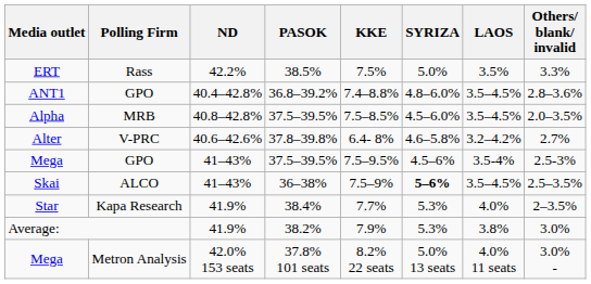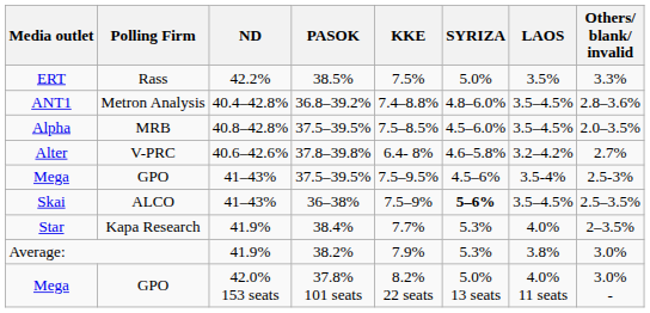 <table class=wikitable style=text-align:center>
 <tr>
 <th>Media outlet</th>
 <th>Polling Firm</th>
 <th>ND</th>
 <th>PASOK</th>
 <th>KKE</th>
 <th>SYRIZA</th>
 <th>LAOS</th>
 <th>Others/<br>blank/<br>invalid</th>
 </tr>
 <tr>
 <td><a href='#'>ERT</a></td>
 <td>Rass</td>
 <td>42.2%</td>
 <td>38.5%</td>
 <td>7.5%</td>
 <td>5.0%</td>
 <td>3.5%</td>
 <td>3.3%</td>
 </tr>
 <tr>
 <td><a href='#'>ANT1</a></td>
-<td>GPO</td>
+<td>Metron Analysis</td>
 <td>40.4–42.8%</td>
 <td>36.8–39.2%</td>
 <td>7.4–8.8%</td>
 <td>4.8–6.0%</td>
 <td>3.5–4.5%</td>
 <td>2.8–3.6%</td>
 </tr>
 <tr>
 <td><a href='#'>Alpha</a></td>
 <td>MRB</td>
 <td>40.8–42.8%</td>
 <td>37.5–39.5%</td>
 <td>7.5–8.5%</td>
 <td>4.5–6.0%</td>
 <td>3.5–4.5%</td>
 <td>2.0–3.5%</td>
 </tr>
 <tr>
 <td><a href='#'>Alter</a></td>
 <td>V-PRC</td>
 <td>40.6–42.6%</td>
 <td>37.8–39.8%</td>
 <td>6.4- 8%</td>
 <td>4.6–5.8%</td>
 <td>3.2–4.2%</td>
 <td>2.7%</td>
 </tr>
 <tr>
 <td><a href='#'>Mega</a></td>
 <td>GPO</td>
 <td>41–43%</td>
 <td>37.5–39.5%</td>
 <td>7.5–9.5%</td>
 <td>4.5–6%</td>
 <td>3.5-4%</td>
 <td>2.5-3%</td>
 </tr>
 <tr>
 <td><a href='#'>Skai</a></td>
 <td>ALCO</td>
 <td>41–43%</td>
 <td>36–38%</td>
 <td>7.5–9%</td>
 <td><strong>5–6%</strong></td>
 <td>3.5–4.5%</td>
 <td>2.5–3.5%</td>
 </tr>
 <tr>
 <td><a href='#'>Star</a></td>
 <td>Kapa Research</td>
 <td>41.9%</td>
 <td>38.4%</td>
 <td>7.7%</td>
 <td>5.3%</td>
 <td>4.0%</td>
 <td>2–3.5%</td>
 </tr>
 <tr>
 <td colspan=2 align=left>Average:</td>
 <td>41.9%</td>
 <td>38.2%</td>
 <td>7.9%</td>
 <td>5.3%</td>
 <td>3.8%</td>
 <td>3.0%</td>
 </tr>
 <tr>
 <td><a href='#'>Mega</a></td>
-<td>Metron Analysis</td>
+<td>GPO</td>
 <td>42.0%<br>153 seats</td>
 <td>37.8%<br>101 seats</td>
 <td>8.2%<br>22 seats</td>
 <td>5.0%<br>13 seats</td>
 <td>4.0%<br>11 seats</td>
 <td>3.0%<br>-</td>
 </tr>
 </table>
